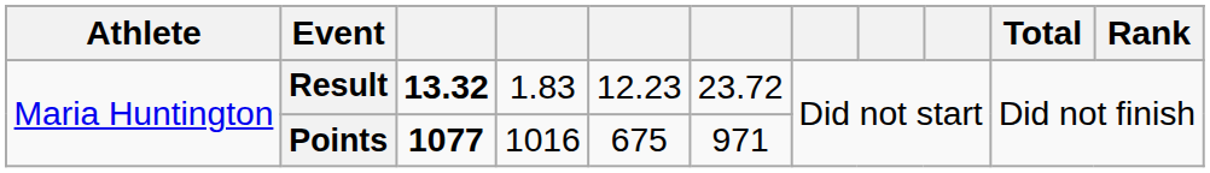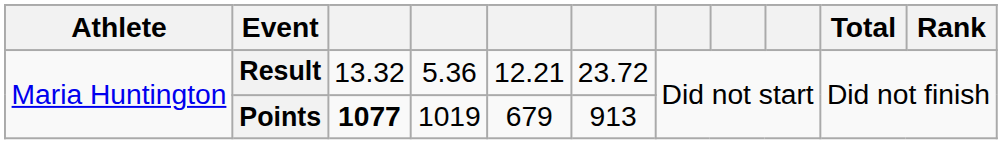 <table class="wikitable" style="font-size:90%">
 <tr>
 <th>Athlete</th>
 <th>Event</th>
 <th></th>
 <th></th>
 <th></th>
 <th></th>
 <th></th>
 <th></th>
 <th></th>
 <th>Total</th>
 <th>Rank</th>
 </tr>
 <tr style=text-align:center>
 <td rowspan=2 style=text-align:left><a href='#'>Maria Huntington</a></td>
 <th style="font-size:95%">Result</th>
-<td><strong>13.32</strong></td>
-<td>1.83</td>
-<td>12.23</td>
+<td>13.32</td>
+<td>5.36</td>
+<td>12.21</td>
 <td>23.72</td>
 <td rowspan=2 colspan=3>Did not start</td>
 <td rowspan=2 colspan=2>Did not finish</td>
 </tr>
 <tr style=text-align:center>
 <th style="font-size:95%">Points</th>
 <td><strong>1077</strong></td>
-<td>1016</td>
-<td>675</td>
-<td>971</td>
+<td>1019</td>
+<td>679</td>
+<td>913</td>
 </tr>
 </table>
